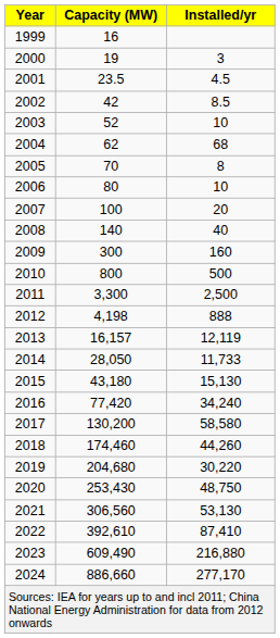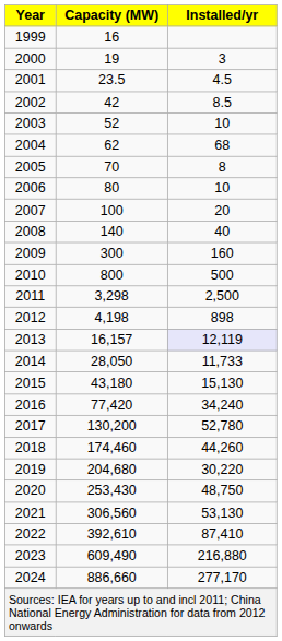 <table class="wikitable floatright" style="text-align: center; width: 320px; margin-right: 16px;">
 <tr>
 <th style="background:Yellow;">Year</th>
 <th style="background:Yellow;">Capacity (MW)</th>
 <th style="background:Yellow;">Installed/yr</th>
 </tr>
 <tr>
 <td>1999</td>
 <td>16</td>
 <td></td>
 </tr>
 <tr>
 <td>2000</td>
 <td>19</td>
 <td>3</td>
 </tr>
 <tr>
 <td>2001</td>
 <td>23.5</td>
 <td>4.5</td>
 </tr>
 <tr>
 <td>2002</td>
 <td>42</td>
 <td>8.5</td>
 </tr>
 <tr>
 <td>2003</td>
 <td>52</td>
 <td>10</td>
 </tr>
 <tr>
 <td>2004</td>
 <td>62</td>
 <td>68</td>
 </tr>
 <tr>
 <td>2005</td>
 <td>70</td>
 <td>8</td>
 </tr>
 <tr>
 <td>2006</td>
 <td>80</td>
 <td>10</td>
 </tr>
 <tr>
 <td>2007</td>
 <td>100</td>
 <td>20</td>
 </tr>
 <tr>
 <td>2008</td>
 <td>140</td>
 <td>40</td>
 </tr>
 <tr>
 <td>2009</td>
 <td>300</td>
 <td>160</td>
 </tr>
 <tr>
 <td>2010</td>
 <td>800</td>
 <td>500</td>
 </tr>
 <tr>
 <td>2011</td>
-<td>3,300</td>
+<td>3,298</td>
 <td>2,500</td>
 </tr>
 <tr>
 <td>2012</td>
 <td>4,198</td>
-<td>888</td>
+<td>898</td>
 </tr>
 <tr>
 <td>2013</td>
 <td>16,157</td>
-<td>12,119</td>
+<td style="background: lavender;">12,119</td>
 </tr>
 <tr>
 <td>2014</td>
 <td>28,050</td>
 <td>11,733</td>
 </tr>
 <tr>
 <td>2015</td>
 <td>43,180</td>
 <td>15,130</td>
 </tr>
 <tr>
 <td>2016</td>
 <td>77,420</td>
 <td>34,240</td>
 </tr>
 <tr>
 <td>2017</td>
 <td>130,200</td>
-<td>58,580</td>
+<td>52,780</td>
 </tr>
 <tr>
 <td>2018</td>
 <td>174,460</td>
 <td>44,260</td>
 </tr>
 <tr>
 <td>2019</td>
 <td>204,680</td>
 <td>30,220</td>
 </tr>
 <tr>
 <td>2020</td>
 <td>253,430</td>
 <td>48,750</td>
 </tr>
 <tr>
 <td>2021</td>
 <td>306,560</td>
 <td>53,130</td>
 </tr>
 <tr>
 <td>2022</td>
 <td>392,610</td>
 <td>87,410</td>
 </tr>
 <tr>
 <td>2023</td>
 <td>609,490</td>
 <td>216,880</td>
 </tr>
 <tr>
 <td>2024</td>
 <td>886,660</td>
 <td>277,170</td>
 </tr>
 <tr>
 <th colspan="3" style="font-weight: normal; font-size: 0.85em; text-align: left; padding: 6px 2px 4px 4px;">Sources: IEA for years up to and incl 2011; China National Energy Administration for data from 2012 onwards</th>
 </tr>
 </table>
